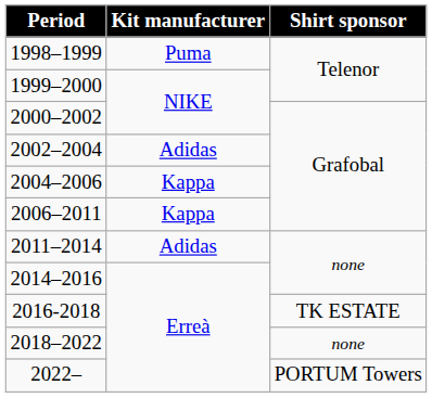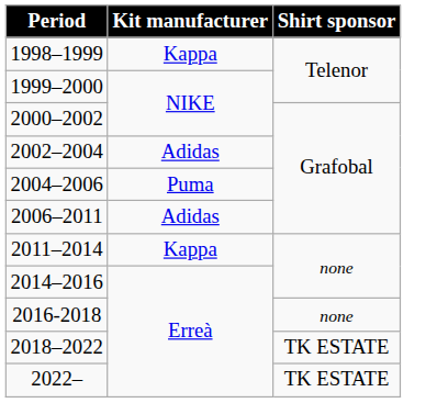 <table class="wikitable" style="text-align:center;margin-left:1em;float:centre">
 <tr>
 <th style="color:#FFFFFF; background:#000000;">Period</th>
 <th style="color:#FFFFFF; background:#000000;">Kit manufacturer</th>
 <th style="color:#FFFFFF; background:#000000;">Shirt sponsor</th>
 </tr>
 <tr>
 <td>1998–1999</td>
-<td><a href='#'>Puma</a></td>
+<td><a href='#'>Kappa</a></td>
 <td rowspan="2">Telenor</td>
 </tr>
 <tr>
 <td>1999–2000</td>
 <td rowspan="2"><a href='#'>NIKE</a></td>
 </tr>
 <tr>
 <td>2000–2002</td>
 <td rowspan="4">Grafobal</td>
 </tr>
 <tr>
 <td>2002–2004</td>
 <td><a href='#'>Adidas</a></td>
 </tr>
 <tr>
 <td>2004–2006</td>
-<td><a href='#'>Kappa</a></td>
+<td><a href='#'>Puma</a></td>
 </tr>
 <tr>
 <td>2006–2011</td>
-<td><a href='#'>Kappa</a></td>
+<td><a href='#'>Adidas</a></td>
 </tr>
 <tr>
 <td>2011–2014</td>
-<td><a href='#'>Adidas</a></td>
+<td><a href='#'>Kappa</a></td>
 <td rowspan="2"><small><em>none</em></small></td>
 </tr>
 <tr>
 <td>2014–2016</td>
 <td rowspan="4"><a href='#'>Erreà</a></td>
 </tr>
 <tr>
 <td>2016-2018</td>
+<td><small><em>none</em></small></td>
+</tr>
+<tr>
+<td>2018–2022</td>
 <td>TK ESTATE</td>
 </tr>
 <tr>
-<td>2018–2022</td>
-<td><small><em>none</em></small></td>
-</tr>
-<tr>
 <td>2022–</td>
-<td>PORTUM Towers</td>
+<td>TK ESTATE</td>
 </tr>
 </table>
